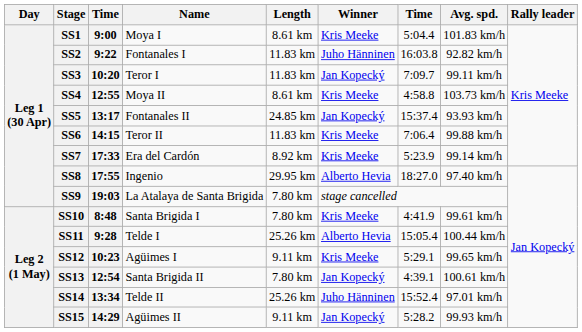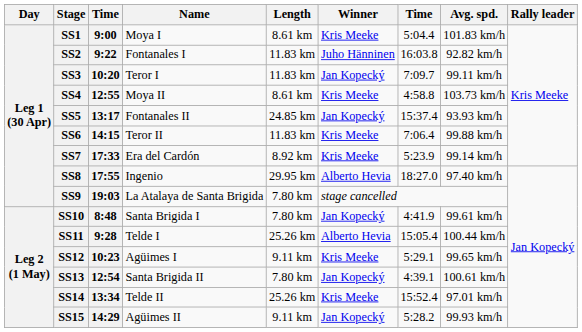 <table class="wikitable" style="text-align: center; font-size: 90%; max-width: 950px;">
 <tr>
 <th>Day</th>
 <th>Stage</th>
 <th>Time</th>
 <th>Name</th>
 <th>Length</th>
 <th>Winner</th>
 <th>Time</th>
 <th>Avg. spd.</th>
 <th>Rally leader</th>
 </tr>
 <tr>
 <th rowspan="9">Leg 1<br>(30 Apr)</th>
 <th>SS1</th>
 <th>9:00</th>
 <td align=left>Moya I</td>
 <td>8.61 km</td>
 <td align=left> <a href='#'>Kris Meeke</a></td>
 <td>5:04.4</td>
 <td>101.83 km/h</td>
 <td align=left rowspan=7> <a href='#'>Kris Meeke</a></td>
 </tr>
 <tr>
 <th>SS2</th>
 <th>9:22</th>
 <td align=left>Fontanales I</td>
 <td>11.83 km</td>
 <td align=left> <a href='#'>Juho Hänninen</a></td>
 <td>16:03.8</td>
 <td>92.82 km/h</td>
 </tr>
 <tr>
 <th>SS3</th>
 <th>10:20</th>
 <td align=left>Teror I</td>
 <td>11.83 km</td>
 <td align=left> <a href='#'>Jan Kopecký</a></td>
 <td>7:09.7</td>
 <td>99.11 km/h</td>
 </tr>
 <tr>
 <th>SS4</th>
 <th>12:55</th>
 <td align=left>Moya II</td>
 <td>8.61 km</td>
 <td align=left> <a href='#'>Kris Meeke</a></td>
 <td>4:58.8</td>
 <td>103.73 km/h</td>
 </tr>
 <tr>
 <th>SS5</th>
 <th>13:17</th>
 <td align=left>Fontanales II</td>
 <td>24.85 km</td>
 <td align=left> <a href='#'>Jan Kopecký</a></td>
 <td>15:37.4</td>
 <td>93.93 km/h</td>
 </tr>
 <tr>
 <th>SS6</th>
 <th>14:15</th>
 <td align=left>Teror II</td>
 <td>11.83 km</td>
 <td align=left> <a href='#'>Kris Meeke</a></td>
 <td>7:06.4</td>
 <td>99.88 km/h</td>
 </tr>
 <tr>
 <th>SS7</th>
 <th>17:33</th>
 <td align=left>Era del Cardón</td>
 <td>8.92 km</td>
 <td align=left> <a href='#'>Kris Meeke</a></td>
 <td>5:23.9</td>
 <td>99.14 km/h</td>
 </tr>
 <tr>
 <th>SS8</th>
 <th>17:55</th>
 <td align=left>Ingenio</td>
 <td>29.95 km</td>
 <td align=left> <a href='#'>Alberto Hevia</a></td>
 <td>18:27.0</td>
 <td>97.40 km/h</td>
 <td align=left rowspan=8> <a href='#'>Jan Kopecký</a></td>
 </tr>
 <tr>
 <th>SS9</th>
 <th>19:03</th>
 <td align=left>La Atalaya de Santa Brigida</td>
 <td>7.80 km</td>
 <td align=left colspan=3><em>stage cancelled</em></td>
 </tr>
 <tr>
 <th rowspan="6">Leg 2<br>(1 May)</th>
 <th>SS10</th>
 <th>8:48</th>
 <td align=left>Santa Brigida I</td>
 <td>7.80 km</td>
-<td align=left> <a href='#'>Kris Meeke</a></td>
+<td align=left> <a href='#'>Jan Kopecký</a></td>
 <td>4:41.9</td>
 <td>99.61 km/h</td>
 </tr>
 <tr>
 <th>SS11</th>
 <th>9:28</th>
 <td align=left>Telde I</td>
 <td>25.26 km</td>
 <td align=left> <a href='#'>Alberto Hevia</a></td>
 <td>15:05.4</td>
 <td>100.44 km/h</td>
 </tr>
 <tr>
 <th>SS12</th>
 <th>10:23</th>
 <td align=left>Agüimes I</td>
 <td>9.11 km</td>
 <td align=left> <a href='#'>Kris Meeke</a></td>
 <td>5:29.1</td>
 <td>99.65 km/h</td>
 </tr>
 <tr>
 <th>SS13</th>
 <th>12:54</th>
 <td align=left>Santa Brigida II</td>
 <td>7.80 km</td>
 <td align=left> <a href='#'>Jan Kopecký</a></td>
 <td>4:39.1</td>
 <td>100.61 km/h</td>
 </tr>
 <tr>
 <th>SS14</th>
 <th>13:34</th>
 <td align=left>Telde II</td>
 <td>25.26 km</td>
-<td align=left> <a href='#'>Juho Hänninen</a></td>
+<td align=left> <a href='#'>Kris Meeke</a></td>
 <td>15:52.4</td>
 <td>97.01 km/h</td>
 </tr>
 <tr>
 <th>SS15</th>
 <th>14:29</th>
 <td align=left>Agüimes II</td>
 <td>9.11 km</td>
 <td align=left> <a href='#'>Jan Kopecký</a></td>
 <td>5:28.2</td>
 <td>99.93 km/h</td>
 </tr>
 </table>
